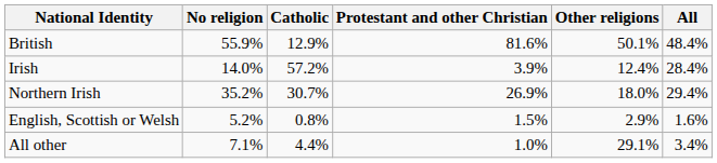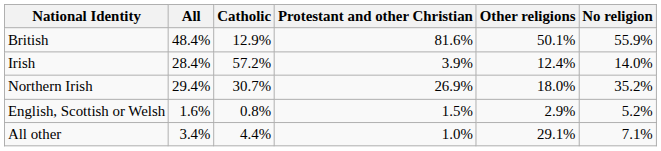 <table class="wikitable sortable" style="text-align:right">
 <tr>
 <th>National Identity</th>
-<th>No religion</th>
+<th>All</th>
 <th>Catholic</th>
 <th>Protestant and other Christian</th>
 <th>Other religions</th>
-<th>All</th>
+<th>No religion</th>
 </tr>
 <tr>
 <td style="text-align:left">British</td>
-<td>55.9%</td>
+<td>48.4%</td>
 <td>12.9%</td>
 <td>81.6%</td>
 <td>50.1%</td>
-<td>48.4%</td>
+<td>55.9%</td>
 </tr>
 <tr>
 <td style="text-align:left">Irish</td>
-<td>14.0%</td>
+<td>28.4%</td>
 <td>57.2%</td>
 <td>3.9%</td>
 <td>12.4%</td>
-<td>28.4%</td>
+<td>14.0%</td>
 </tr>
 <tr>
 <td style="text-align:left">Northern Irish</td>
-<td>35.2%</td>
+<td>29.4%</td>
 <td>30.7%</td>
 <td>26.9%</td>
 <td>18.0%</td>
-<td>29.4%</td>
+<td>35.2%</td>
 </tr>
 <tr>
 <td style="text-align:left">English, Scottish or Welsh</td>
-<td>5.2%</td>
+<td>1.6%</td>
 <td>0.8%</td>
 <td>1.5%</td>
 <td>2.9%</td>
-<td>1.6%</td>
+<td>5.2%</td>
 </tr>
 <tr>
 <td style="text-align:left">All other</td>
-<td>7.1%</td>
+<td>3.4%</td>
 <td>4.4%</td>
 <td>1.0%</td>
 <td>29.1%</td>
-<td>3.4%</td>
+<td>7.1%</td>
 </tr>
 </table>
